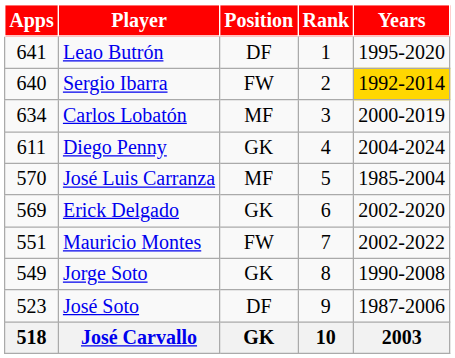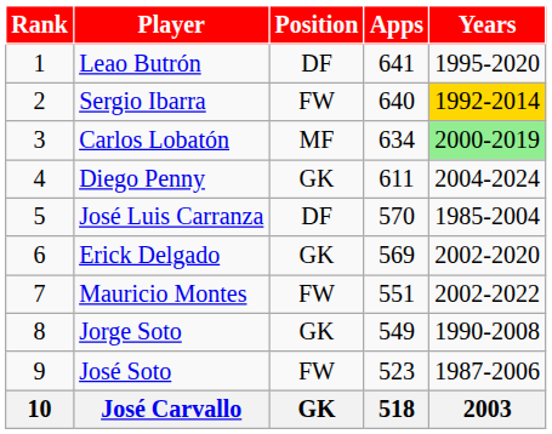 <table class="wikitable" style="text-align:center;">
 <tr>
-<th style="background:red; color:white; border:1px solid white;">Apps</th>
+<th style="background:red; color:white; border:1px solid white;">Rank</th>
 <th style="background:red; color:white; border:1px solid white;">Player</th>
 <th style="background:red; color:white; border:1px solid white;">Position</th>
-<th style="background:red; color:white; border:1px solid white;">Rank</th>
+<th style="background:red; color:white; border:1px solid white;">Apps</th>
 <th style="background:red; color:white; border:1px solid white;">Years</th>
 </tr>
 <tr>
-<td>641</td>
+<td>1</td>
 <td align=left> <a href='#'>Leao Butrón</a></td>
 <td>DF</td>
-<td>1</td>
+<td>641</td>
 <td>1995-2020</td>
 </tr>
 <tr>
-<td>640</td>
+<td>2</td>
 <td align=left> <a href='#'>Sergio Ibarra</a></td>
 <td>FW</td>
-<td>2</td>
+<td>640</td>
 <td style="background: gold;">1992-2014</td>
 </tr>
 <tr>
-<td>634</td>
+<td>3</td>
 <td align=left> <a href='#'>Carlos Lobatón</a></td>
 <td>MF</td>
-<td>3</td>
-<td>2000-2019</td>
+<td>634</td>
+<td style="background: lightgreen;">2000-2019</td>
 </tr>
 <tr>
-<td>611</td>
+<td>4</td>
 <td align="left"> <a href='#'>Diego Penny</a></td>
 <td>GK</td>
-<td>4</td>
+<td>611</td>
 <td>2004-2024</td>
 </tr>
 <tr>
+<td>5</td>
+<td align=left> <a href='#'>José Luis Carranza</a></td>
+<td>DF</td>
 <td>570</td>
-<td align=left> <a href='#'>José Luis Carranza</a></td>
-<td>MF</td>
-<td>5</td>
 <td>1985-2004</td>
 </tr>
 <tr>
-<td>569</td>
+<td>6</td>
 <td align=left> <a href='#'>Erick Delgado</a></td>
 <td>GK</td>
-<td>6</td>
+<td>569</td>
 <td>2002-2020</td>
 </tr>
 <tr>
-<td>551</td>
+<td>7</td>
 <td align=left> <a href='#'>Mauricio Montes</a></td>
 <td>FW</td>
-<td>7</td>
+<td>551</td>
 <td>2002-2022</td>
 </tr>
 <tr>
-<td>549</td>
+<td>8</td>
 <td align=left> <a href='#'>Jorge Soto</a></td>
 <td>GK</td>
-<td>8</td>
+<td>549</td>
 <td>1990-2008</td>
 </tr>
 <tr>
+<td>9</td>
+<td align=left> <a href='#'>José Soto</a></td>
+<td>FW</td>
 <td>523</td>
-<td align=left> <a href='#'>José Soto</a></td>
-<td>DF</td>
-<td>9</td>
 <td>1987-2006</td>
 </tr>
 <tr>
-<th>518</th>
+<th>10</th>
 <th align=left> <a href='#'>José Carvallo</a></th>
 <th>GK</th>
-<th>10</th>
+<th>518</th>
 <th>2003</th>
 </tr>
 </table>
